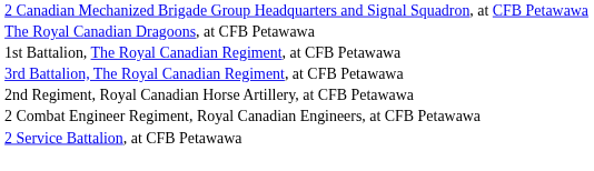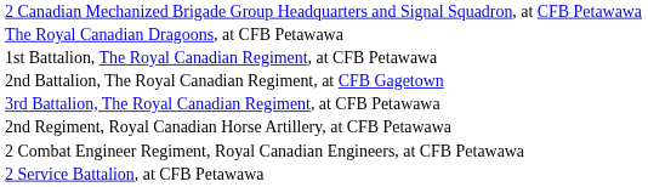 <table style="vertical-align:top">
 <tr>
 <td style="vertical-align:top;line-height: 5px"></td>
 <td><a href='#'>2 Canadian Mechanized Brigade Group Headquarters and Signal Squadron</a>, at <a href='#'>CFB Petawawa</a></td>
 </tr>
 <tr>
 <td style="vertical-align:top;line-height: 5px"></td>
 <td><a href='#'>The Royal Canadian Dragoons</a>, at CFB Petawawa</td>
 </tr>
 <tr>
 <td style="vertical-align:top;line-height: 5px"></td>
 <td>1st Battalion, <a href='#'>The Royal Canadian Regiment</a>, at CFB Petawawa</td>
+</tr>
+<tr>
+<td style="vertical-align:top;line-height: 5px"></td>
+<td>2nd Battalion, The Royal Canadian Regiment, at <a href='#'>CFB Gagetown</a></td>
 </tr>
 <tr>
 <td style="vertical-align:top;line-height: 5px"></td>
 <td><a href='#'>3rd Battalion, The Royal Canadian Regiment</a>, at CFB Petawawa</td>
 </tr>
 <tr>
 <td style="vertical-align:top;line-height: 5px"></td>
 <td>2nd Regiment, Royal Canadian Horse Artillery, at CFB Petawawa</td>
 </tr>
 <tr>
 <td style="vertical-align:top;line-height: 5px"></td>
 <td>2 Combat Engineer Regiment, Royal Canadian Engineers, at CFB Petawawa</td>
 </tr>
 <tr>
 <td style="vertical-align:top;line-height: 5px"></td>
 <td><a href='#'>2 Service Battalion</a>, at CFB Petawawa</td>
 </tr>
 </table>
